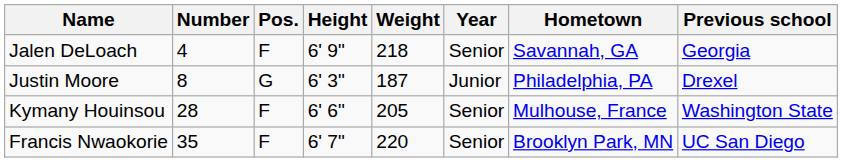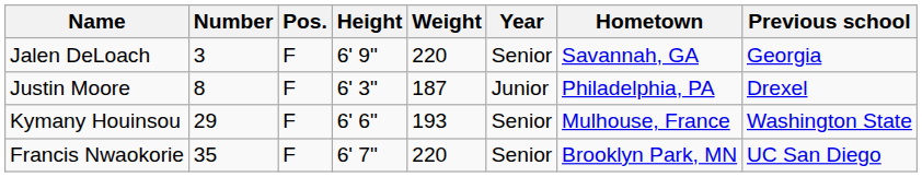 <table class="wikitable sortable" border="1">
 <tr>
 <th>Name</th>
 <th>Number</th>
 <th>Pos.</th>
 <th>Height</th>
 <th>Weight</th>
 <th>Year</th>
 <th>Hometown</th>
 <th class="unsortable">Previous school</th>
 </tr>
 <tr>
 <td>Jalen DeLoach</td>
-<td>4</td>
+<td>3</td>
 <td>F</td>
 <td>6' 9"</td>
-<td>218</td>
+<td>220</td>
 <td>Senior</td>
 <td><a href='#'>Savannah, GA</a></td>
 <td><a href='#'>Georgia</a></td>
 </tr>
 <tr>
 <td>Justin Moore</td>
 <td>8</td>
-<td>G</td>
+<td>F</td>
 <td>6' 3"</td>
 <td>187</td>
 <td>Junior</td>
 <td><a href='#'>Philadelphia, PA</a></td>
 <td><a href='#'>Drexel</a></td>
 </tr>
 <tr>
 <td>Kymany Houinsou</td>
-<td>28</td>
+<td>29</td>
 <td>F</td>
 <td>6' 6"</td>
-<td>205</td>
+<td>193</td>
 <td>Senior</td>
 <td><a href='#'>Mulhouse, France</a></td>
 <td><a href='#'>Washington State</a></td>
 </tr>
 <tr>
 <td>Francis Nwaokorie</td>
 <td>35</td>
 <td>F</td>
 <td>6' 7"</td>
 <td>220</td>
 <td>Senior</td>
 <td><a href='#'>Brooklyn Park, MN</a></td>
 <td><a href='#'>UC San Diego</a></td>
 </tr>
 </table>
